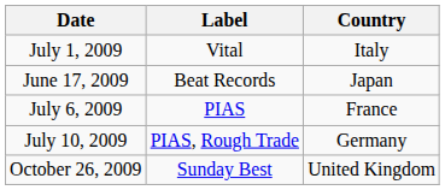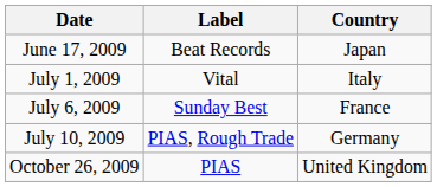 <table class="wikitable">
 <tr>
 <th>Date</th>
 <th>Label</th>
 <th>Country</th>
 </tr>
 <tr>
+<td align=center>June 17, 2009</td>
+<td align=center>Beat Records</td>
+<td align=center>Japan</td>
+</tr>
+<tr>
 <td align=center>July 1, 2009</td>
 <td align=center>Vital</td>
 <td align=center>Italy</td>
 </tr>
 <tr>
-<td align=center>June 17, 2009</td>
-<td align=center>Beat Records</td>
-<td align=center>Japan</td>
-</tr>
-<tr>
 <td align=center>July 6, 2009</td>
-<td align=center><a href='#'>PIAS</a></td>
+<td align=center><a href='#'>Sunday Best</a></td>
 <td align=center>France</td>
 </tr>
 <tr>
 <td align=center>July 10, 2009</td>
 <td align=center><a href='#'>PIAS</a>, <a href='#'>Rough Trade</a></td>
 <td align=center>Germany</td>
 </tr>
 <tr>
 <td align=center>October 26, 2009</td>
-<td align=center><a href='#'>Sunday Best</a></td>
+<td align=center><a href='#'>PIAS</a></td>
 <td align=center>United Kingdom</td>
 </tr>
 </table>
